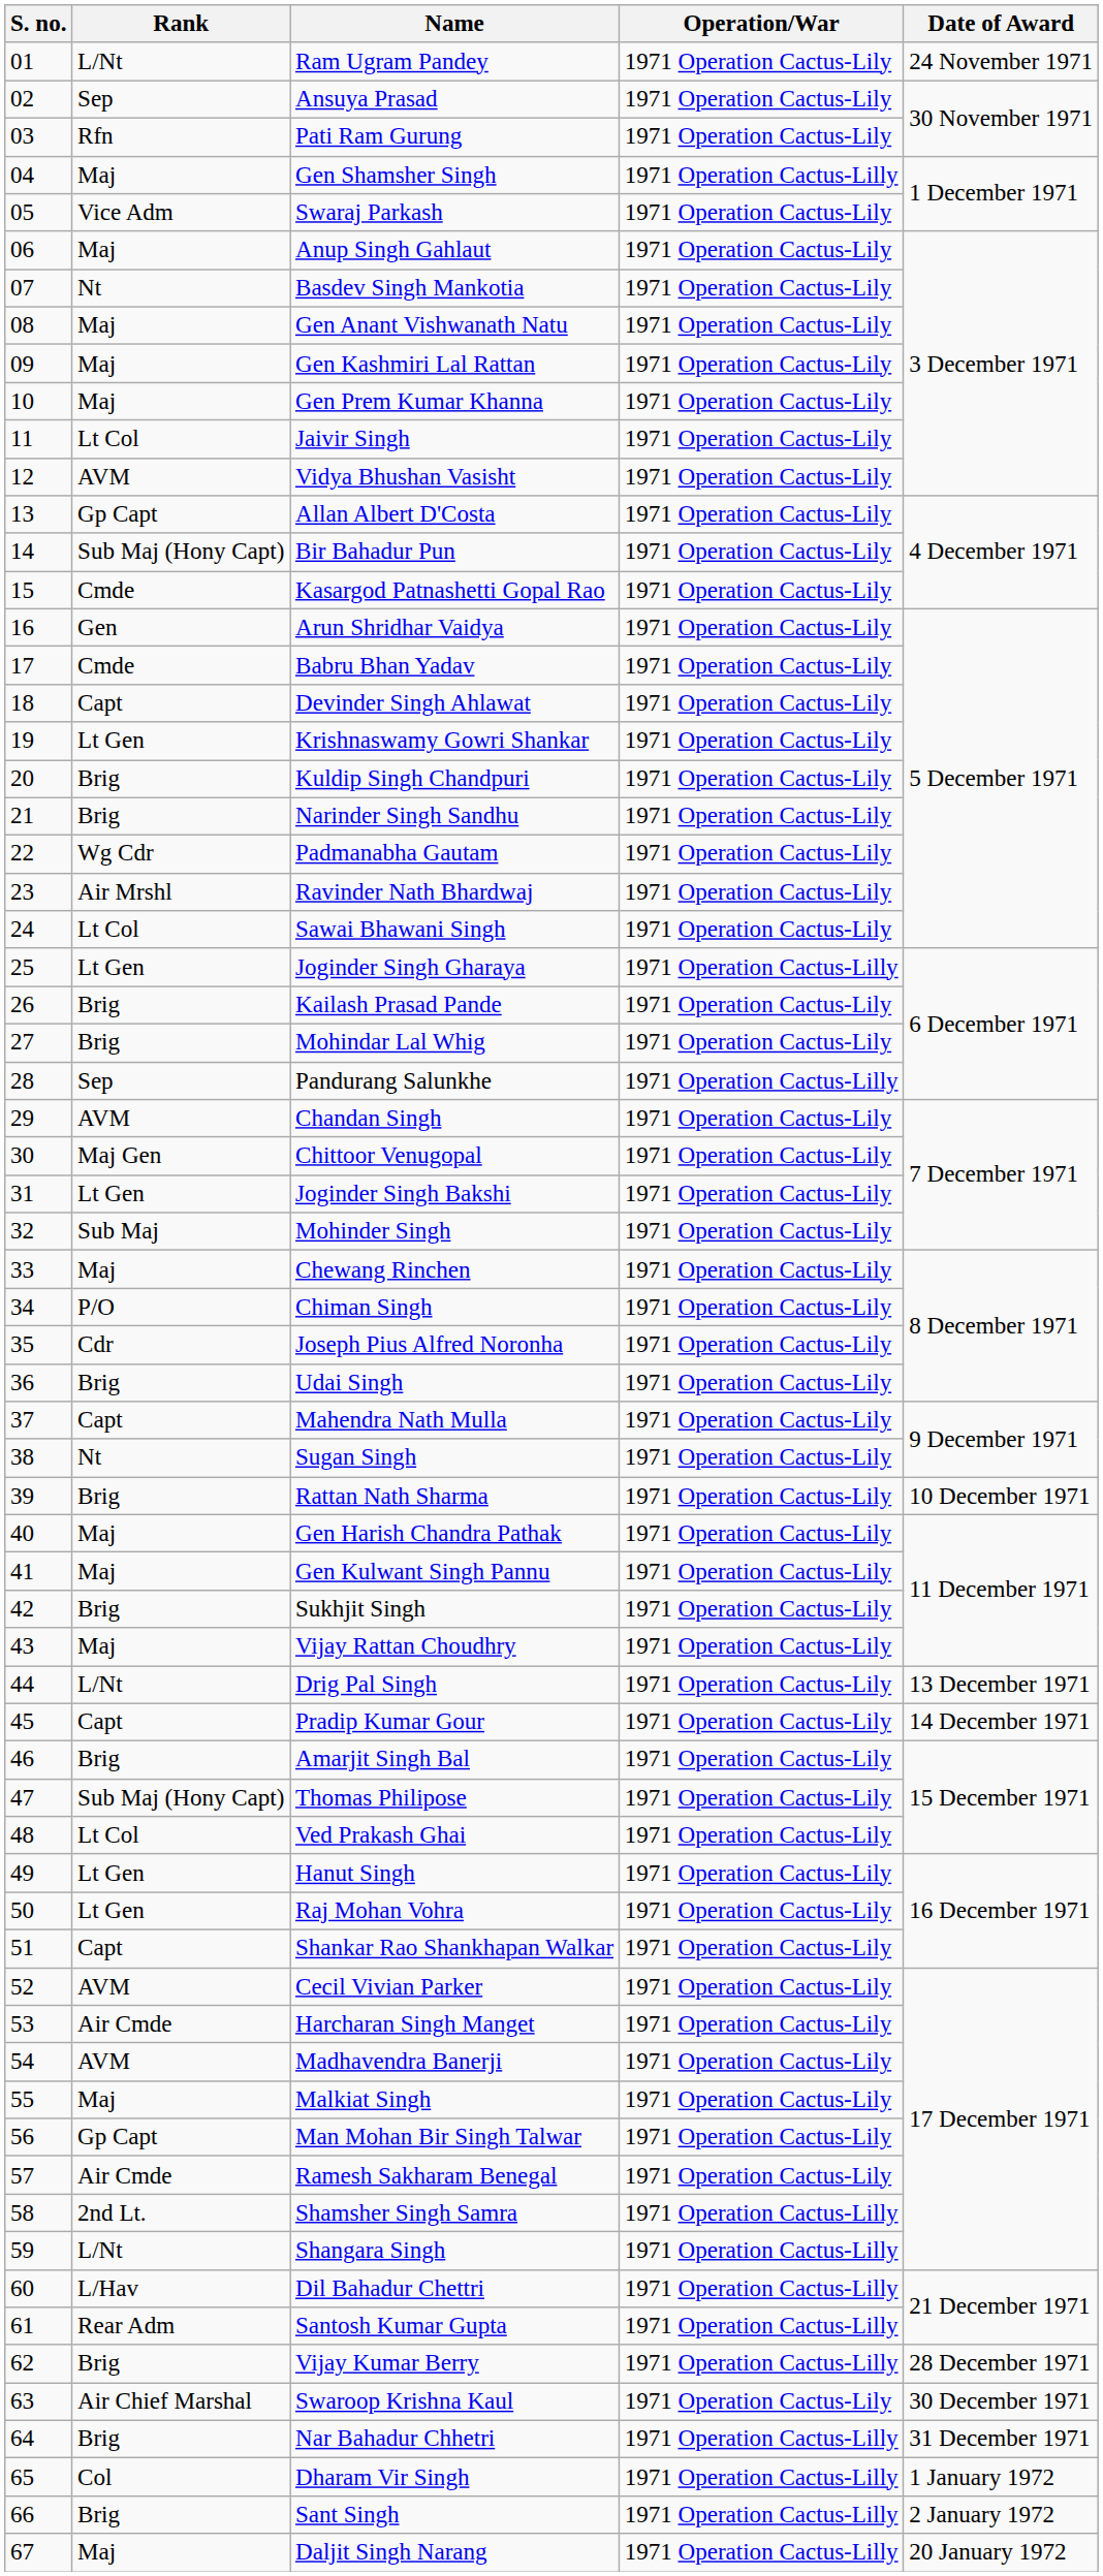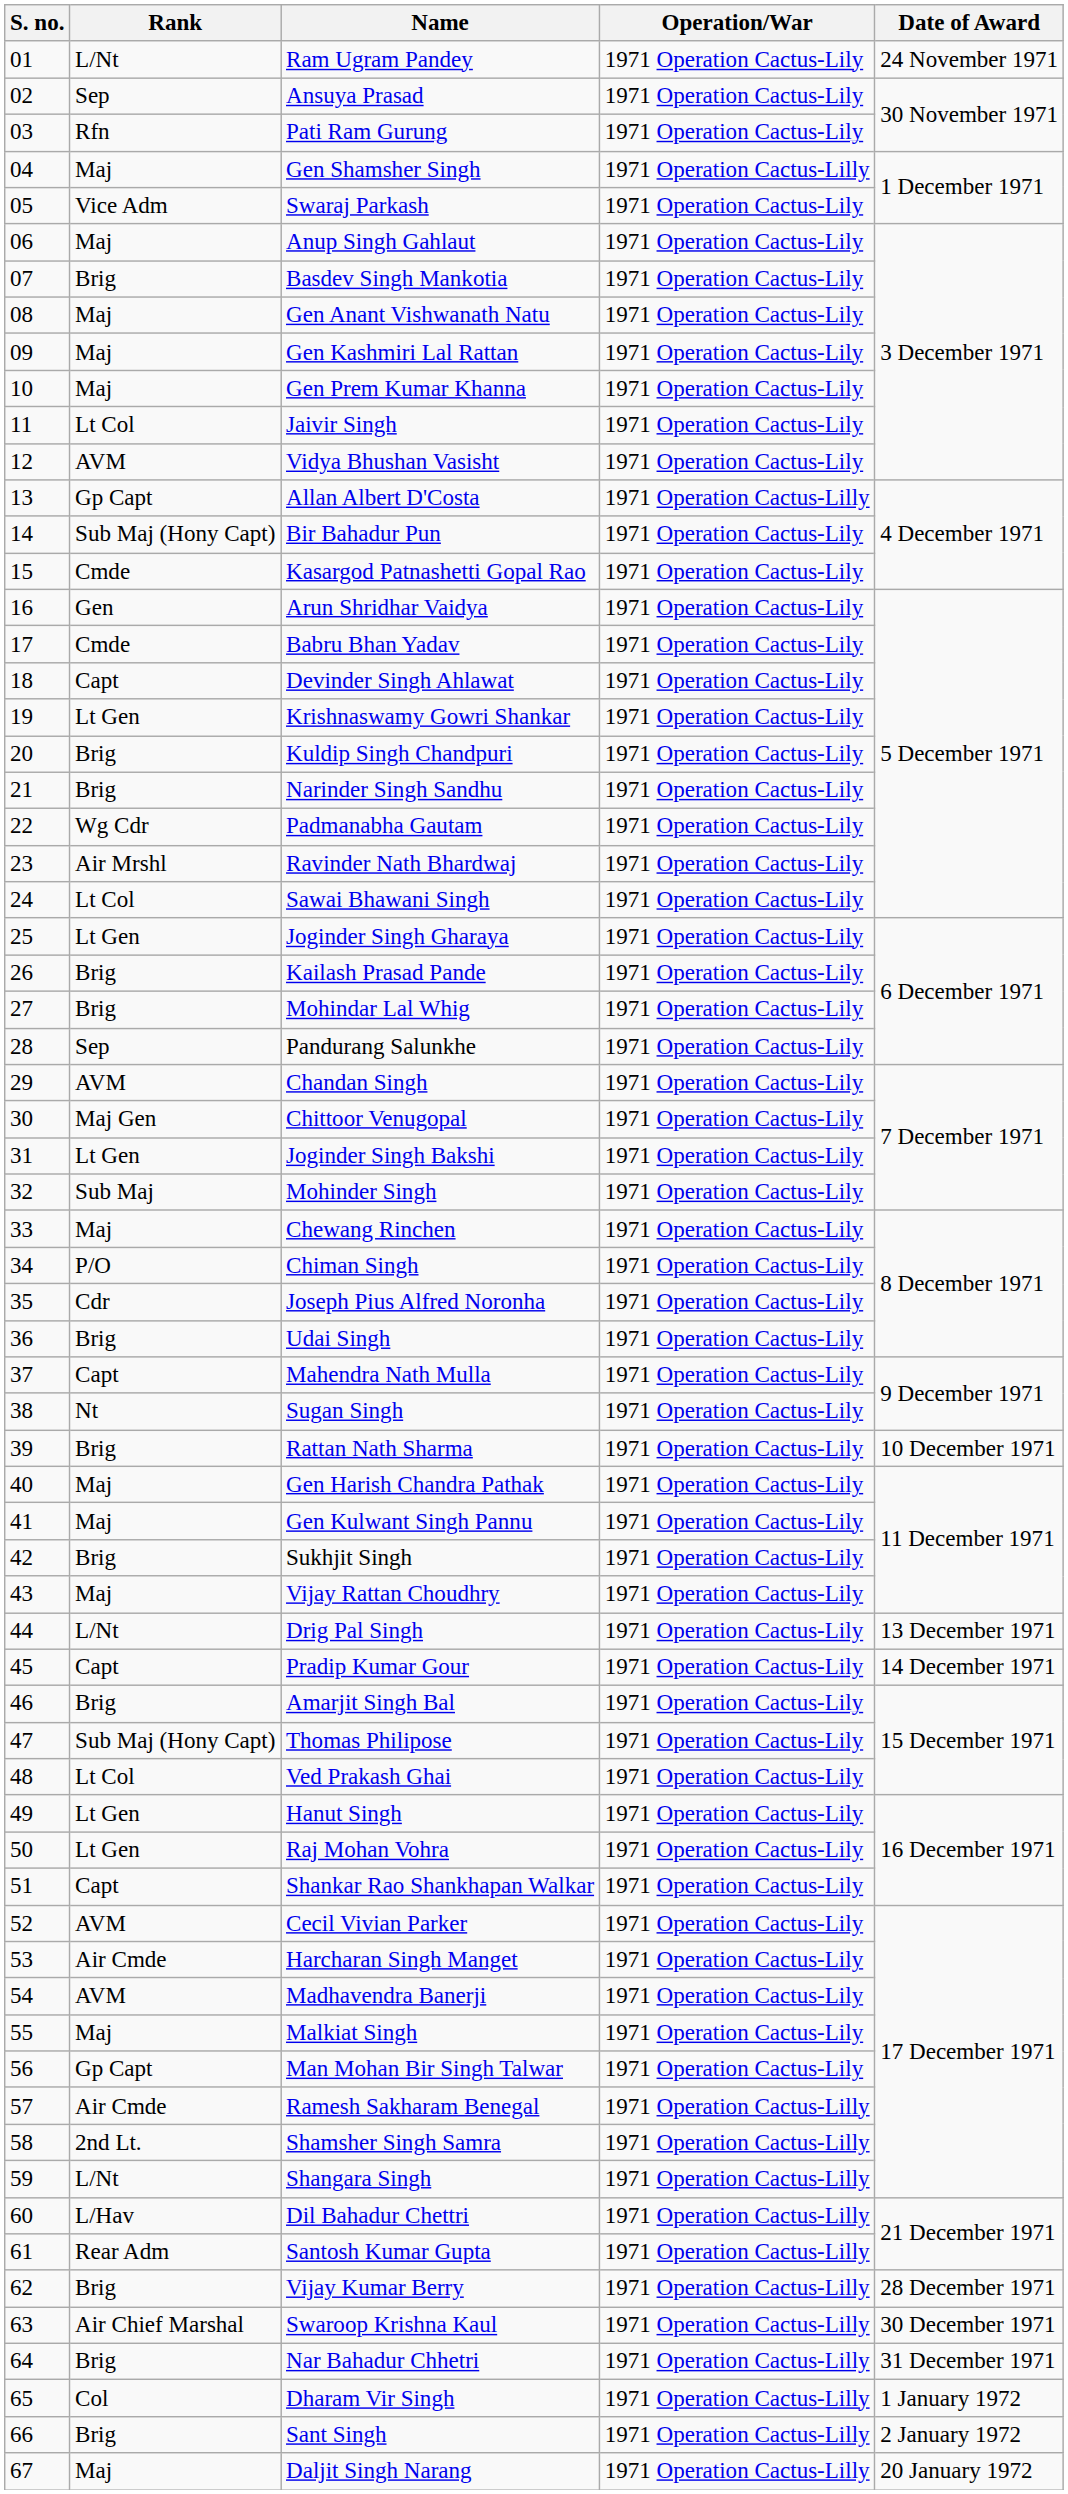 <table class="wikitable">
 <tr>
 <th>S. no.</th>
 <th>Rank</th>
 <th>Name</th>
 <th>Operation/War</th>
 <th>Date of Award</th>
 </tr>
 <tr>
 <td>01</td>
 <td>L/Nt</td>
 <td><a href='#'>Ram Ugram Pandey</a></td>
 <td>1971 <a href='#'>Operation Cactus-Lily</a></td>
 <td>24 November 1971</td>
 </tr>
 <tr>
 <td>02</td>
 <td>Sep</td>
 <td><a href='#'>Ansuya Prasad</a></td>
 <td>1971 <a href='#'>Operation Cactus-Lily</a></td>
 <td rowspan="2">30 November 1971</td>
 </tr>
 <tr>
 <td>03</td>
 <td>Rfn</td>
 <td><a href='#'>Pati Ram Gurung</a></td>
 <td>1971 <a href='#'>Operation Cactus-Lily</a></td>
 </tr>
 <tr>
 <td>04</td>
 <td>Maj</td>
 <td><a href='#'>Gen Shamsher Singh</a></td>
 <td>1971 <a href='#'>Operation Cactus-Lilly</a></td>
 <td rowspan="2">1 December 1971</td>
 </tr>
 <tr>
 <td>05</td>
 <td>Vice Adm</td>
 <td><a href='#'>Swaraj Parkash</a></td>
 <td>1971 <a href='#'>Operation Cactus-Lily</a></td>
 </tr>
 <tr>
 <td>06</td>
 <td>Maj</td>
 <td><a href='#'>Anup Singh Gahlaut</a></td>
 <td>1971 <a href='#'>Operation Cactus-Lily</a></td>
 <td rowspan="7">3 December 1971</td>
 </tr>
 <tr>
 <td>07</td>
-<td>Nt</td>
+<td>Brig</td>
 <td><a href='#'>Basdev Singh Mankotia</a></td>
 <td>1971 <a href='#'>Operation Cactus-Lily</a></td>
 </tr>
 <tr>
 <td>08</td>
 <td>Maj</td>
 <td><a href='#'>Gen Anant Vishwanath Natu</a></td>
 <td>1971 <a href='#'>Operation Cactus-Lily</a></td>
 </tr>
 <tr>
 <td>09</td>
 <td>Maj</td>
 <td><a href='#'>Gen Kashmiri Lal Rattan</a></td>
 <td>1971 <a href='#'>Operation Cactus-Lily</a></td>
 </tr>
 <tr>
 <td>10</td>
 <td>Maj</td>
 <td><a href='#'>Gen Prem Kumar Khanna</a></td>
 <td>1971 <a href='#'>Operation Cactus-Lily</a></td>
 </tr>
 <tr>
 <td>11</td>
 <td>Lt Col</td>
 <td><a href='#'>Jaivir Singh</a></td>
 <td>1971 <a href='#'>Operation Cactus-Lily</a></td>
 </tr>
 <tr>
 <td>12</td>
 <td>AVM</td>
 <td><a href='#'>Vidya Bhushan Vasisht</a></td>
 <td>1971 <a href='#'>Operation Cactus-Lily</a></td>
 </tr>
 <tr>
 <td>13</td>
 <td>Gp Capt</td>
 <td><a href='#'>Allan Albert D'Costa</a></td>
-<td>1971 <a href='#'>Operation Cactus-Lily</a></td>
+<td>1971 <a href='#'>Operation Cactus-Lilly</a></td>
 <td rowspan="3">4 December 1971</td>
 </tr>
 <tr>
 <td>14</td>
 <td>Sub Maj (Hony Capt)</td>
 <td><a href='#'>Bir Bahadur Pun</a></td>
 <td>1971 <a href='#'>Operation Cactus-Lily</a></td>
 </tr>
 <tr>
 <td>15</td>
 <td>Cmde</td>
 <td><a href='#'>Kasargod Patnashetti Gopal Rao</a></td>
 <td>1971 <a href='#'>Operation Cactus-Lily</a></td>
 </tr>
 <tr>
 <td>16</td>
 <td>Gen</td>
 <td><a href='#'>Arun Shridhar Vaidya</a></td>
 <td>1971 <a href='#'>Operation Cactus-Lily</a></td>
 <td rowspan="9">5 December 1971</td>
 </tr>
 <tr>
 <td>17</td>
 <td>Cmde</td>
 <td><a href='#'>Babru Bhan Yadav</a></td>
 <td>1971 <a href='#'>Operation Cactus-Lily</a></td>
 </tr>
 <tr>
 <td>18</td>
 <td>Capt</td>
 <td><a href='#'>Devinder Singh Ahlawat</a></td>
 <td>1971 <a href='#'>Operation Cactus-Lily</a></td>
 </tr>
 <tr>
 <td>19</td>
 <td>Lt Gen</td>
 <td><a href='#'>Krishnaswamy Gowri Shankar</a></td>
 <td>1971 <a href='#'>Operation Cactus-Lily</a></td>
 </tr>
 <tr>
 <td>20</td>
 <td>Brig</td>
 <td><a href='#'>Kuldip Singh Chandpuri</a></td>
 <td>1971 <a href='#'>Operation Cactus-Lily</a></td>
 </tr>
 <tr>
 <td>21</td>
 <td>Brig</td>
 <td><a href='#'>Narinder Singh Sandhu</a></td>
 <td>1971 <a href='#'>Operation Cactus-Lily</a></td>
 </tr>
 <tr>
 <td>22</td>
 <td>Wg Cdr</td>
 <td><a href='#'>Padmanabha Gautam</a></td>
 <td>1971 <a href='#'>Operation Cactus-Lily</a></td>
 </tr>
 <tr>
 <td>23</td>
 <td>Air Mrshl</td>
 <td><a href='#'>Ravinder Nath Bhardwaj</a></td>
 <td>1971 <a href='#'>Operation Cactus-Lily</a></td>
 </tr>
 <tr>
 <td>24</td>
 <td>Lt Col</td>
 <td><a href='#'>Sawai Bhawani Singh</a></td>
 <td>1971 <a href='#'>Operation Cactus-Lily</a></td>
 </tr>
 <tr>
 <td>25</td>
 <td>Lt Gen</td>
 <td><a href='#'>Joginder Singh Gharaya</a></td>
-<td>1971 <a href='#'>Operation Cactus-Lilly</a></td>
+<td>1971 <a href='#'>Operation Cactus-Lily</a></td>
 <td rowspan="4">6 December 1971</td>
 </tr>
 <tr>
 <td>26</td>
 <td>Brig</td>
 <td><a href='#'>Kailash Prasad Pande</a></td>
 <td>1971 <a href='#'>Operation Cactus-Lily</a></td>
 </tr>
 <tr>
 <td>27</td>
 <td>Brig</td>
 <td><a href='#'>Mohindar Lal Whig</a></td>
 <td>1971 <a href='#'>Operation Cactus-Lily</a></td>
 </tr>
 <tr>
 <td>28</td>
 <td>Sep</td>
 <td>Pandurang Salunkhe</td>
-<td>1971 <a href='#'>Operation Cactus-Lilly</a></td>
+<td>1971 <a href='#'>Operation Cactus-Lily</a></td>
 </tr>
 <tr>
 <td>29</td>
 <td>AVM</td>
 <td><a href='#'>Chandan Singh</a></td>
 <td>1971 <a href='#'>Operation Cactus-Lily</a></td>
 <td rowspan="4">7 December 1971</td>
 </tr>
 <tr>
 <td>30</td>
 <td>Maj Gen</td>
 <td><a href='#'>Chittoor Venugopal</a></td>
 <td>1971 <a href='#'>Operation Cactus-Lily</a></td>
 </tr>
 <tr>
 <td>31</td>
 <td>Lt Gen</td>
 <td><a href='#'>Joginder Singh Bakshi</a></td>
 <td>1971 <a href='#'>Operation Cactus-Lily</a></td>
 </tr>
 <tr>
 <td>32</td>
 <td>Sub Maj</td>
 <td><a href='#'>Mohinder Singh</a></td>
 <td>1971 <a href='#'>Operation Cactus-Lily</a></td>
 </tr>
 <tr>
 <td>33</td>
 <td>Maj</td>
 <td><a href='#'>Chewang Rinchen</a></td>
 <td>1971 <a href='#'>Operation Cactus-Lily</a></td>
 <td rowspan="4">8 December 1971</td>
 </tr>
 <tr>
 <td>34</td>
 <td>P/O</td>
 <td><a href='#'>Chiman Singh</a></td>
 <td>1971 <a href='#'>Operation Cactus-Lily</a></td>
 </tr>
 <tr>
 <td>35</td>
 <td>Cdr</td>
 <td><a href='#'>Joseph Pius Alfred Noronha</a></td>
 <td>1971 <a href='#'>Operation Cactus-Lily</a></td>
 </tr>
 <tr>
 <td>36</td>
 <td>Brig</td>
 <td><a href='#'>Udai Singh</a></td>
 <td>1971 <a href='#'>Operation Cactus-Lily</a></td>
 </tr>
 <tr>
 <td>37</td>
 <td>Capt</td>
 <td><a href='#'>Mahendra Nath Mulla</a></td>
 <td>1971 <a href='#'>Operation Cactus-Lily</a></td>
 <td rowspan="2">9 December 1971</td>
 </tr>
 <tr>
 <td>38</td>
 <td>Nt</td>
 <td><a href='#'>Sugan Singh</a></td>
 <td>1971 <a href='#'>Operation Cactus-Lily</a></td>
 </tr>
 <tr>
 <td>39</td>
 <td>Brig</td>
 <td><a href='#'>Rattan Nath Sharma</a></td>
 <td>1971 <a href='#'>Operation Cactus-Lily</a></td>
 <td>10 December 1971</td>
 </tr>
 <tr>
 <td>40</td>
 <td>Maj</td>
 <td><a href='#'>Gen Harish Chandra Pathak</a></td>
 <td>1971 <a href='#'>Operation Cactus-Lily</a></td>
 <td rowspan="4">11 December 1971</td>
 </tr>
 <tr>
 <td>41</td>
 <td>Maj</td>
 <td><a href='#'>Gen Kulwant Singh Pannu</a></td>
 <td>1971 <a href='#'>Operation Cactus-Lily</a></td>
 </tr>
 <tr>
 <td>42</td>
 <td>Brig</td>
 <td>Sukhjit Singh</td>
 <td>1971 <a href='#'>Operation Cactus-Lily</a></td>
 </tr>
 <tr>
 <td>43</td>
 <td>Maj</td>
 <td><a href='#'>Vijay Rattan Choudhry</a></td>
 <td>1971 <a href='#'>Operation Cactus-Lily</a></td>
 </tr>
 <tr>
 <td>44</td>
 <td>L/Nt</td>
 <td><a href='#'>Drig Pal Singh</a></td>
 <td>1971 <a href='#'>Operation Cactus-Lily</a></td>
 <td>13 December 1971</td>
 </tr>
 <tr>
 <td>45</td>
 <td>Capt</td>
 <td><a href='#'>Pradip Kumar Gour</a></td>
 <td>1971 <a href='#'>Operation Cactus-Lily</a></td>
 <td>14 December 1971</td>
 </tr>
 <tr>
 <td>46</td>
 <td>Brig</td>
 <td><a href='#'>Amarjit Singh Bal</a></td>
 <td>1971 <a href='#'>Operation Cactus-Lily</a></td>
 <td rowspan="3">15 December 1971</td>
 </tr>
 <tr>
 <td>47</td>
 <td>Sub Maj (Hony Capt)</td>
 <td><a href='#'>Thomas Philipose</a></td>
 <td>1971 <a href='#'>Operation Cactus-Lily</a></td>
 </tr>
 <tr>
 <td>48</td>
 <td>Lt Col</td>
 <td><a href='#'>Ved Prakash Ghai</a></td>
 <td>1971 <a href='#'>Operation Cactus-Lily</a></td>
 </tr>
 <tr>
 <td>49</td>
 <td>Lt Gen</td>
 <td><a href='#'>Hanut Singh</a></td>
 <td>1971 <a href='#'>Operation Cactus-Lily</a></td>
 <td rowspan="3">16 December 1971</td>
 </tr>
 <tr>
 <td>50</td>
 <td>Lt Gen</td>
 <td><a href='#'>Raj Mohan Vohra</a></td>
 <td>1971 <a href='#'>Operation Cactus-Lily</a></td>
 </tr>
 <tr>
 <td>51</td>
 <td>Capt</td>
 <td><a href='#'>Shankar Rao Shankhapan Walkar</a></td>
 <td>1971 <a href='#'>Operation Cactus-Lily</a></td>
 </tr>
 <tr>
 <td>52</td>
 <td>AVM</td>
 <td><a href='#'>Cecil Vivian Parker</a></td>
 <td>1971 <a href='#'>Operation Cactus-Lily</a></td>
 <td rowspan="8">17 December 1971</td>
 </tr>
 <tr>
 <td>53</td>
 <td>Air Cmde</td>
 <td><a href='#'>Harcharan Singh Manget</a></td>
 <td>1971 <a href='#'>Operation Cactus-Lily</a></td>
 </tr>
 <tr>
 <td>54</td>
 <td>AVM</td>
 <td><a href='#'>Madhavendra Banerji</a></td>
 <td>1971 <a href='#'>Operation Cactus-Lily</a></td>
 </tr>
 <tr>
 <td>55</td>
 <td>Maj</td>
 <td><a href='#'>Malkiat Singh</a></td>
 <td>1971 <a href='#'>Operation Cactus-Lily</a></td>
 </tr>
 <tr>
 <td>56</td>
 <td>Gp Capt</td>
 <td><a href='#'>Man Mohan Bir Singh Talwar</a></td>
 <td>1971 <a href='#'>Operation Cactus-Lily</a></td>
 </tr>
 <tr>
 <td>57</td>
 <td>Air Cmde</td>
 <td><a href='#'>Ramesh Sakharam Benegal</a></td>
-<td>1971 <a href='#'>Operation Cactus-Lily</a></td>
+<td>1971 <a href='#'>Operation Cactus-Lilly</a></td>
 </tr>
 <tr>
 <td>58</td>
 <td>2nd Lt.</td>
 <td><a href='#'>Shamsher Singh Samra</a></td>
 <td>1971 <a href='#'>Operation Cactus-Lilly</a></td>
 </tr>
 <tr>
 <td>59</td>
 <td>L/Nt</td>
 <td><a href='#'>Shangara Singh</a></td>
 <td>1971 <a href='#'>Operation Cactus-Lilly</a></td>
 </tr>
 <tr>
 <td>60</td>
 <td>L/Hav</td>
 <td><a href='#'>Dil Bahadur Chettri</a></td>
 <td>1971 <a href='#'>Operation Cactus-Lilly</a></td>
 <td rowspan="2">21 December 1971</td>
 </tr>
 <tr>
 <td>61</td>
 <td>Rear Adm</td>
 <td><a href='#'>Santosh Kumar Gupta</a></td>
 <td>1971 <a href='#'>Operation Cactus-Lilly</a></td>
 </tr>
 <tr>
 <td>62</td>
 <td>Brig</td>
 <td><a href='#'>Vijay Kumar Berry</a></td>
 <td>1971 <a href='#'>Operation Cactus-Lilly</a></td>
 <td>28 December 1971</td>
 </tr>
 <tr>
 <td>63</td>
 <td>Air Chief Marshal</td>
 <td><a href='#'>Swaroop Krishna Kaul</a></td>
-<td>1971 <a href='#'>Operation Cactus-Lily</a></td>
+<td>1971 <a href='#'>Operation Cactus-Lilly</a></td>
 <td>30 December 1971</td>
 </tr>
 <tr>
 <td>64</td>
 <td>Brig</td>
 <td><a href='#'>Nar Bahadur Chhetri</a></td>
 <td>1971 <a href='#'>Operation Cactus-Lilly</a></td>
 <td>31 December 1971</td>
 </tr>
 <tr>
 <td>65</td>
 <td>Col</td>
 <td><a href='#'>Dharam Vir Singh</a></td>
 <td>1971 <a href='#'>Operation Cactus-Lilly</a></td>
 <td>1 January 1972</td>
 </tr>
 <tr>
 <td>66</td>
 <td>Brig</td>
 <td><a href='#'>Sant Singh</a></td>
 <td>1971 <a href='#'>Operation Cactus-Lilly</a></td>
 <td>2 January 1972</td>
 </tr>
 <tr>
 <td>67</td>
 <td>Maj</td>
 <td><a href='#'>Daljit Singh Narang</a></td>
 <td>1971 <a href='#'>Operation Cactus-Lilly</a></td>
 <td>20 January 1972</td>
 </tr>
 </table>
